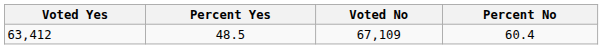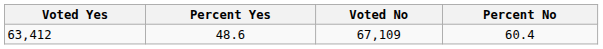 <table class="wikitable" width="50%">
 <tr bgcolor="#eeeeee">
 <th>Voted Yes</th>
 <th>Percent Yes</th>
 <th>Voted No</th>
 <th>Percent No</th>
 </tr>
 <tr align="center">
 <td align="left">63,412</td>
-<td>48.5</td>
+<td>48.6</td>
 <td>67,109</td>
 <td>60.4</td>
 </tr>
 </table>
